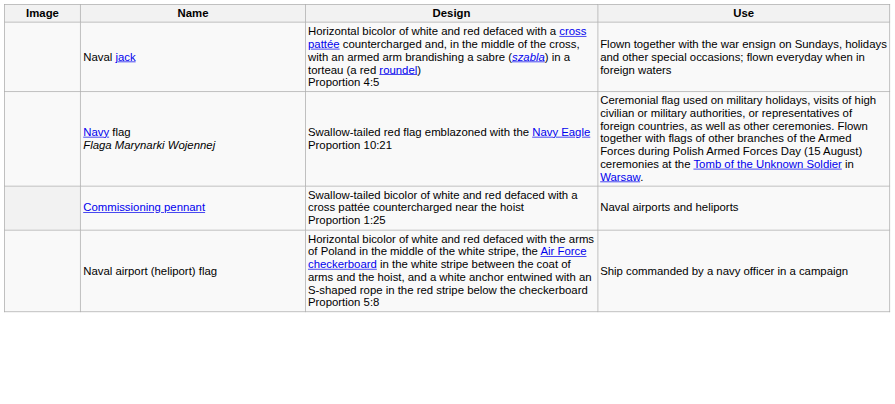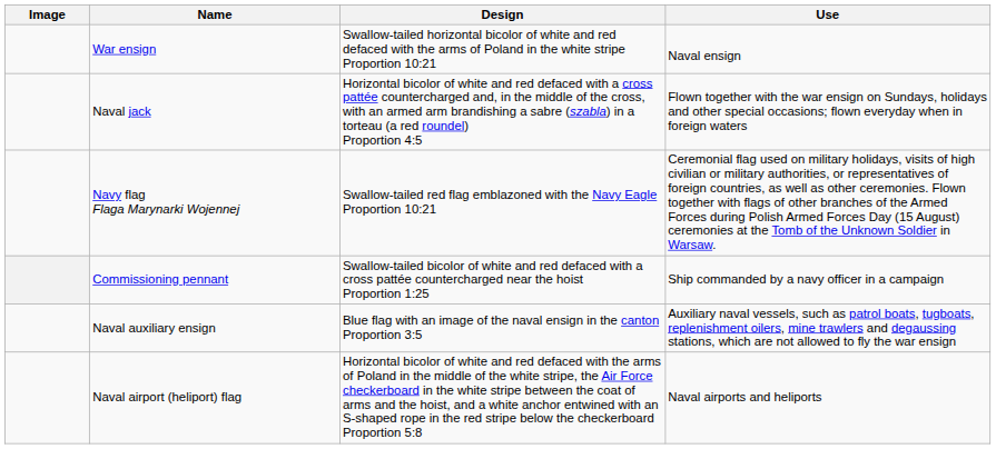 <table class="wikitable" style="clear:both;">
 <tr>
 <th width=100px>Image</th>
 <th>Name</th>
 <th width=33%>Design</th>
 <th width=33%>Use</th>
+</tr>
+<tr>
+<td></td>
+<td><a href='#'>War ensign</a></td>
+<td>Swallow-tailed horizontal bicolor of white and red defaced with the arms of Poland in the white stripe <br> Proportion 10:21</td>
+<td> <br> Naval ensign</td>
 </tr>
 <tr>
 <td></td>
 <td>Naval <a href='#'>jack</a></td>
 <td>Horizontal bicolor of white and red defaced with a <a href='#'>cross pattée</a> countercharged and, in the middle of the cross, with an armed arm brandishing a sabre (<em><a href='#'>szabla</a></em>) in a torteau (a red <a href='#'>roundel</a>) <br> Proportion 4:5</td>
 <td>Flown together with the war ensign on Sundays, holidays and other special occasions; flown everyday when in foreign waters</td>
 </tr>
 <tr>
 <td></td>
 <td><a href='#'>Navy</a> flag <br> <em>Flaga Marynarki Wojennej</em></td>
 <td>Swallow-tailed red flag emblazoned with the <a href='#'>Navy Eagle</a> <br> Proportion 10:21</td>
 <td>Ceremonial flag used on military holidays, visits of high civilian or military authorities, or representatives of foreign countries, as well as other ceremonies. Flown together with flags of other branches of the Armed Forces during Polish Armed Forces Day (15 August) ceremonies at the <a href='#'>Tomb of the Unknown Soldier</a> in <a href='#'>Warsaw</a>.</td>
 </tr>
 <tr>
 <th></th>
 <td><a href='#'>Commissioning pennant</a></td>
 <td>Swallow-tailed bicolor of white and red defaced with a cross pattée countercharged near the hoist <br> Proportion 1:25</td>
-<td>Naval airports and heliports</td>
+<td>Ship commanded by a navy officer in a campaign</td>
+</tr>
+<tr>
+<td></td>
+<td>Naval auxiliary ensign</td>
+<td>Blue flag with an image of the naval ensign in the <a href='#'>canton</a> <br> Proportion 3:5</td>
+<td>Auxiliary naval vessels, such as <a href='#'>patrol boats</a>, <a href='#'>tugboats</a>, <a href='#'>replenishment oilers</a>, <a href='#'>mine trawlers</a> and <a href='#'>degaussing</a> stations, which are not allowed to fly the war ensign</td>
 </tr>
 <tr>
 <td></td>
 <td>Naval airport (heliport) flag</td>
 <td>Horizontal bicolor of white and red defaced with the arms of Poland in the middle of the white stripe, the <a href='#'>Air Force checkerboard</a> in the white stripe between the coat of arms and the hoist, and a white anchor entwined with an S-shaped rope in the red stripe below the checkerboard <br> Proportion 5:8</td>
-<td>Ship commanded by a navy officer in a campaign</td>
+<td>Naval airports and heliports</td>
 </tr>
 </table>
